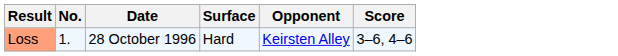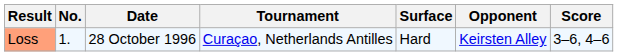 <table class="sortable wikitable" style=font-size:97%>
 <tr>
 <th>Result</th>
 <th>No.</th>
 <th>Date</th>
+<th>Tournament</th>
 <th>Surface</th>
 <th>Opponent</th>
 <th>Score</th>
 </tr>
 <tr style="background:#f0f8ff;">
 <td style="background:#ffa07a;">Loss</td>
 <td>1.</td>
 <td>28 October 1996</td>
+<td><a href='#'>Curaçao</a>, Netherlands Antilles</td>
 <td>Hard</td>
 <td> <a href='#'>Keirsten Alley</a></td>
 <td>3–6, 4–6</td>
 </tr>
 </table>
